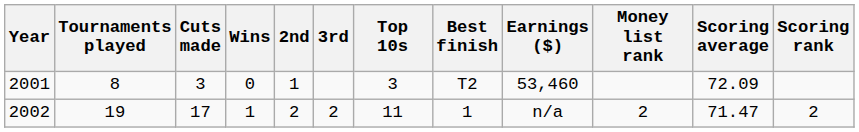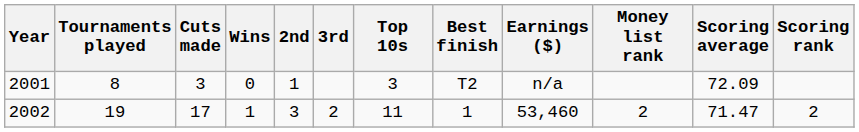 <table class="wikitable" style="text-align:center; font-size: 95%;">
 <tr>
 <th>Year</th>
 <th>Tournaments<br>played</th>
 <th>Cuts <br>made</th>
 <th>Wins</th>
 <th>2nd</th>
 <th>3rd</th>
 <th>Top 10s</th>
 <th>Best<br>finish</th>
 <th>Earnings <br>($)</th>
 <th>Money<br>list rank</th>
 <th>Scoring<br>average</th>
 <th>Scoring<br>rank</th>
 </tr>
 <tr>
 <td>2001</td>
 <td>8</td>
 <td>3</td>
 <td>0</td>
 <td>1</td>
 <td></td>
 <td>3</td>
 <td>T2</td>
-<td>53,460</td>
+<td>n/a</td>
 <td></td>
 <td>72.09</td>
 <td></td>
 </tr>
 <tr>
 <td>2002</td>
 <td>19</td>
 <td>17</td>
 <td>1</td>
-<td>2</td>
+<td>3</td>
 <td>2</td>
 <td>11</td>
 <td>1</td>
-<td>n/a</td>
+<td>53,460</td>
 <td>2</td>
 <td>71.47</td>
 <td>2</td>
 </tr>
 </table>
